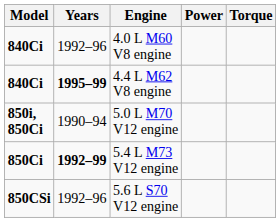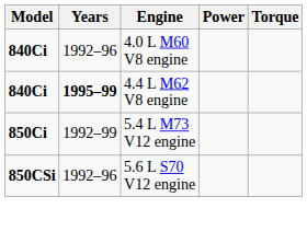 <table class="wikitable sortable">
 <tr>
 <th>Model</th>
 <th>Years</th>
 <th>Engine</th>
 <th>Power</th>
 <th>Torque</th>
 </tr>
 <tr>
 <td><strong>840Ci</strong></td>
 <td>1992–96</td>
 <td>4.0 L <a href='#'>M60</a> <br> V8 engine</td>
 <td></td>
 <td></td>
 </tr>
 <tr>
 <td><strong>840Ci</strong></td>
 <td><strong>1995–99</strong></td>
 <td>4.4 L <a href='#'>M62</a> <br> V8 engine</td>
 <td></td>
 <td></td>
 </tr>
 <tr>
-<td><strong>850i, <br> 850Ci</strong></td>
-<td>1990–94</td>
-<td>5.0 L <a href='#'>M70</a> <br> V12 engine</td>
-<td></td>
-<td></td>
-</tr>
-<tr>
 <td><strong>850Ci</strong></td>
-<td><strong>1992–99</strong></td>
+<td>1992–99</td>
 <td>5.4 L <a href='#'>M73</a> <br> V12 engine</td>
 <td></td>
 <td></td>
 </tr>
 <tr>
 <td><strong>850CSi</strong></td>
 <td>1992–96</td>
 <td>5.6 L <a href='#'>S70</a> <br> V12 engine</td>
 <td></td>
 <td></td>
 </tr>
 </table>
